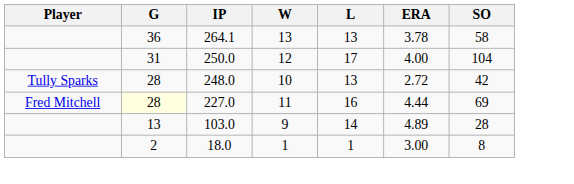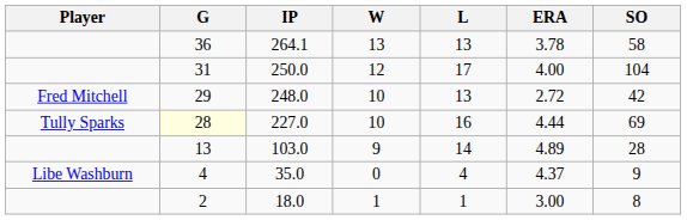 <table class="wikitable sortable">
 <tr>
 <th bgcolor="#DDDDFF" width="16%">Player</th>
 <th bgcolor="#DDDDFF" width="9%">G</th>
 <th bgcolor="#DDDDFF" width="9%">IP</th>
 <th bgcolor="#DDDDFF" width="9%">W</th>
 <th bgcolor="#DDDDFF" width="9%">L</th>
 <th bgcolor="#DDDDFF" width="9%">ERA</th>
 <th bgcolor="#DDDDFF" width="9%">SO</th>
 </tr>
 <tr align="center">
 <td></td>
 <td>36</td>
 <td>264.1</td>
 <td>13</td>
 <td>13</td>
 <td>3.78</td>
 <td>58</td>
 </tr>
 <tr align="center">
 <td></td>
 <td>31</td>
 <td>250.0</td>
 <td>12</td>
 <td>17</td>
 <td>4.00</td>
 <td>104</td>
 </tr>
 <tr align="center">
-<td><a href='#'>Tully Sparks</a></td>
-<td>28</td>
+<td><a href='#'>Fred Mitchell</a></td>
+<td>29</td>
 <td>248.0</td>
 <td>10</td>
 <td>13</td>
 <td>2.72</td>
 <td>42</td>
 </tr>
 <tr align=center>
-<td><a href='#'>Fred Mitchell</a></td>
+<td><a href='#'>Tully Sparks</a></td>
 <td style="background: lightyellow;">28</td>
 <td>227.0</td>
-<td>11</td>
+<td>10</td>
 <td>16</td>
 <td>4.44</td>
 <td>69</td>
 </tr>
 <tr align=center>
 <td></td>
 <td>13</td>
 <td>103.0</td>
 <td>9</td>
 <td>14</td>
 <td>4.89</td>
 <td>28</td>
 </tr>
+<tr align="center">
+<td><a href='#'>Libe Washburn</a></td>
+<td>4</td>
+<td>35.0</td>
+<td>0</td>
+<td>4</td>
+<td>4.37</td>
+<td>9</td>
+</tr>
 <tr align=center>
 <td></td>
 <td>2</td>
 <td>18.0</td>
 <td>1</td>
 <td>1</td>
 <td>3.00</td>
 <td>8</td>
 </tr>
 </table>
